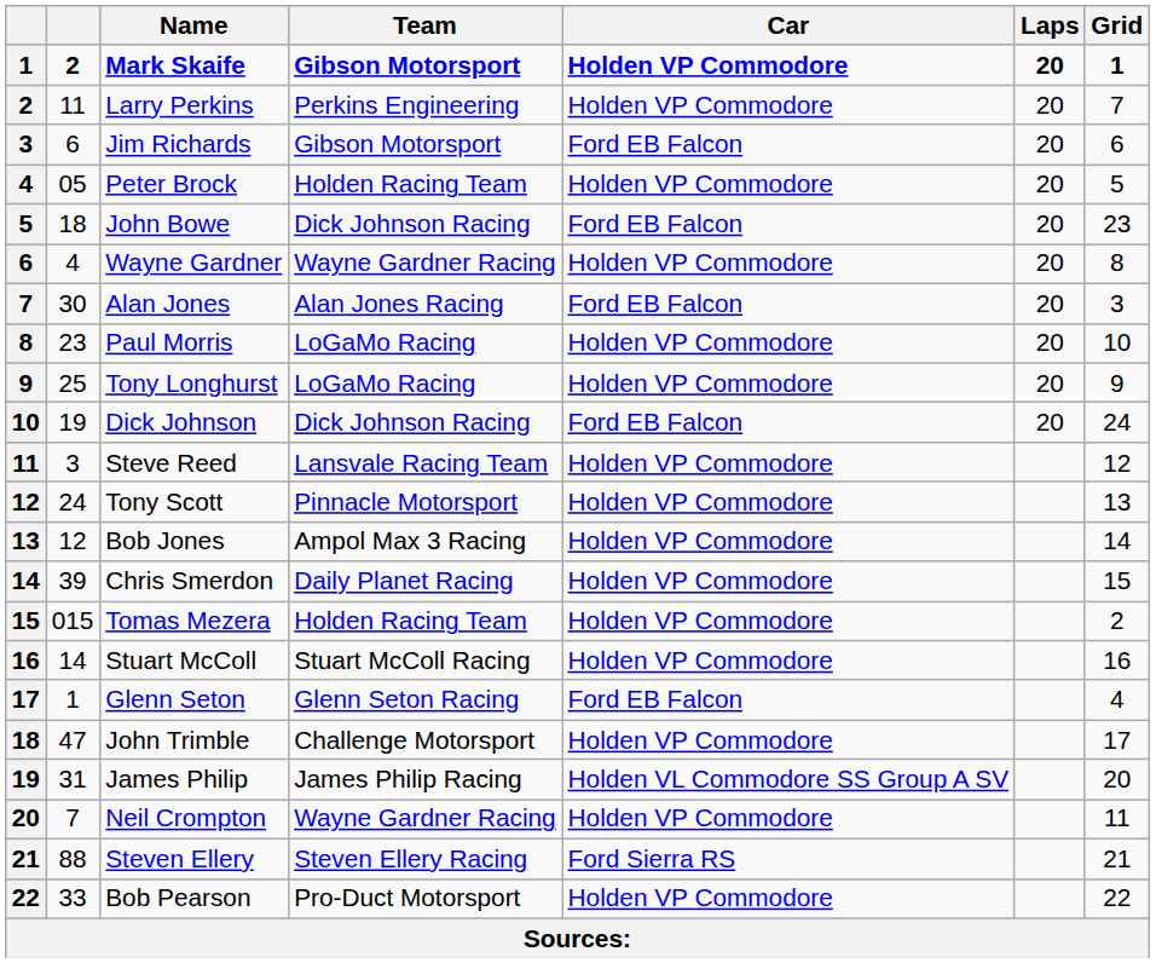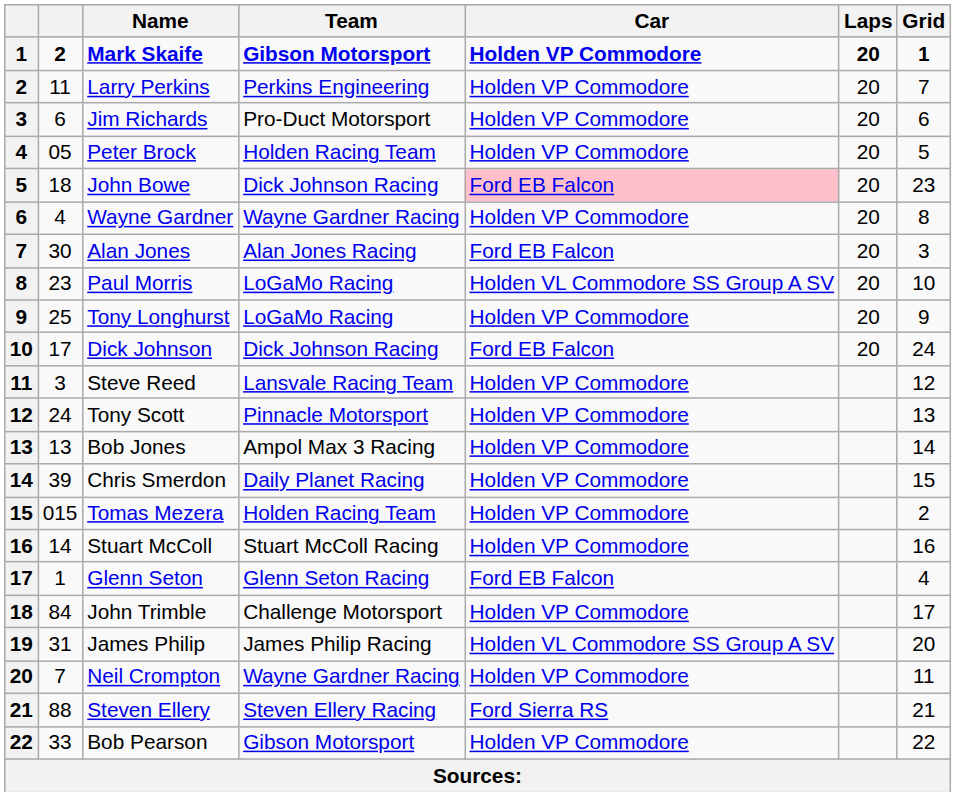 <table class="wikitable" style="font-size: 85%">
 <tr>
 <th></th>
 <th></th>
 <th>Name</th>
 <th>Team</th>
 <th>Car</th>
 <th>Laps</th>
 <th>Grid</th>
 </tr>
 <tr>
 <th>1</th>
 <td align="center"><strong>2</strong></td>
 <td> <strong><a href='#'>Mark Skaife</a></strong></td>
 <td><strong><a href='#'>Gibson Motorsport</a></strong></td>
 <td><strong><a href='#'>Holden VP Commodore</a></strong></td>
 <td align="center"><strong>20</strong></td>
 <td align="center"><strong>1</strong></td>
 </tr>
 <tr>
 <th>2</th>
 <td align="center">11</td>
 <td> <a href='#'>Larry Perkins</a></td>
 <td><a href='#'>Perkins Engineering</a></td>
 <td><a href='#'>Holden VP Commodore</a></td>
 <td align="center">20</td>
 <td align="center">7</td>
 </tr>
 <tr>
 <th>3</th>
 <td align="center">6</td>
 <td> <a href='#'>Jim Richards</a></td>
-<td><a href='#'>Gibson Motorsport</a></td>
-<td><a href='#'>Ford EB Falcon</a></td>
+<td>Pro-Duct Motorsport</td>
+<td><a href='#'>Holden VP Commodore</a></td>
 <td align="center">20</td>
 <td align="center">6</td>
 </tr>
 <tr>
 <th>4</th>
 <td align="center">05</td>
 <td> <a href='#'>Peter Brock</a></td>
 <td><a href='#'>Holden Racing Team</a></td>
 <td><a href='#'>Holden VP Commodore</a></td>
 <td align="center">20</td>
 <td align="center">5</td>
 </tr>
 <tr>
 <th>5</th>
 <td align="center">18</td>
 <td> <a href='#'>John Bowe</a></td>
 <td><a href='#'>Dick Johnson Racing</a></td>
-<td><a href='#'>Ford EB Falcon</a></td>
+<td style="background: pink;"><a href='#'>Ford EB Falcon</a></td>
 <td align="center">20</td>
 <td align="center">23</td>
 </tr>
 <tr>
 <th>6</th>
 <td align="center">4</td>
 <td> <a href='#'>Wayne Gardner</a></td>
 <td><a href='#'>Wayne Gardner Racing</a></td>
 <td><a href='#'>Holden VP Commodore</a></td>
 <td align="center">20</td>
 <td align="center">8</td>
 </tr>
 <tr>
 <th>7</th>
 <td align="center">30</td>
 <td> <a href='#'>Alan Jones</a></td>
 <td><a href='#'>Alan Jones Racing</a></td>
 <td><a href='#'>Ford EB Falcon</a></td>
 <td align="center">20</td>
 <td align="center">3</td>
 </tr>
 <tr>
 <th>8</th>
 <td align="center">23</td>
 <td> <a href='#'>Paul Morris</a></td>
 <td><a href='#'>LoGaMo Racing</a></td>
-<td><a href='#'>Holden VP Commodore</a></td>
+<td><a href='#'>Holden VL Commodore SS Group A SV</a></td>
 <td align="center">20</td>
 <td align="center">10</td>
 </tr>
 <tr>
 <th>9</th>
 <td align="center">25</td>
 <td> <a href='#'>Tony Longhurst</a></td>
 <td><a href='#'>LoGaMo Racing</a></td>
 <td><a href='#'>Holden VP Commodore</a></td>
 <td align="center">20</td>
 <td align="center">9</td>
 </tr>
 <tr>
 <th>10</th>
-<td align="center">19</td>
+<td align="center">17</td>
 <td> <a href='#'>Dick Johnson</a></td>
 <td><a href='#'>Dick Johnson Racing</a></td>
 <td><a href='#'>Ford EB Falcon</a></td>
 <td align="center">20</td>
 <td align="center">24</td>
 </tr>
 <tr>
 <th>11</th>
 <td align="center">3</td>
 <td> Steve Reed</td>
 <td><a href='#'>Lansvale Racing Team</a></td>
 <td><a href='#'>Holden VP Commodore</a></td>
 <td align="center"></td>
 <td align="center">12</td>
 </tr>
 <tr>
 <th>12</th>
 <td align="center">24</td>
 <td> Tony Scott</td>
 <td><a href='#'>Pinnacle Motorsport</a></td>
 <td><a href='#'>Holden VP Commodore</a></td>
 <td align="center"></td>
 <td align="center">13</td>
 </tr>
 <tr>
 <th>13</th>
-<td align="center">12</td>
+<td align="center">13</td>
 <td> Bob Jones</td>
 <td>Ampol Max 3 Racing</td>
 <td><a href='#'>Holden VP Commodore</a></td>
 <td align="center"></td>
 <td align="center">14</td>
 </tr>
 <tr>
 <th>14</th>
 <td align="center">39</td>
 <td> Chris Smerdon</td>
 <td><a href='#'>Daily Planet Racing</a></td>
 <td><a href='#'>Holden VP Commodore</a></td>
 <td align="center"></td>
 <td align="center">15</td>
 </tr>
 <tr>
 <th>15</th>
 <td align="center">015</td>
 <td> <a href='#'>Tomas Mezera</a></td>
 <td><a href='#'>Holden Racing Team</a></td>
 <td><a href='#'>Holden VP Commodore</a></td>
 <td align="center"></td>
 <td align="center">2</td>
 </tr>
 <tr>
 <th>16</th>
 <td align="center">14</td>
 <td> Stuart McColl</td>
 <td>Stuart McColl Racing</td>
 <td><a href='#'>Holden VP Commodore</a></td>
 <td align="center"></td>
 <td align="center">16</td>
 </tr>
 <tr>
 <th>17</th>
 <td align="center">1</td>
 <td> <a href='#'>Glenn Seton</a></td>
 <td><a href='#'>Glenn Seton Racing</a></td>
 <td><a href='#'>Ford EB Falcon</a></td>
 <td align="center"></td>
 <td align="center">4</td>
 </tr>
 <tr>
 <th>18</th>
-<td align="center">47</td>
+<td align="center">84</td>
 <td> John Trimble</td>
 <td>Challenge Motorsport</td>
 <td><a href='#'>Holden VP Commodore</a></td>
 <td align="center"></td>
 <td align="center">17</td>
 </tr>
 <tr>
 <th>19</th>
 <td align="center">31</td>
 <td> James Philip</td>
 <td>James Philip Racing</td>
 <td><a href='#'>Holden VL Commodore SS Group A SV</a></td>
 <td align="center"></td>
 <td align="center">20</td>
 </tr>
 <tr>
 <th>20</th>
 <td align="center">7</td>
 <td> <a href='#'>Neil Crompton</a></td>
 <td><a href='#'>Wayne Gardner Racing</a></td>
 <td><a href='#'>Holden VP Commodore</a></td>
 <td align="center"></td>
 <td align="center">11</td>
 </tr>
 <tr>
 <th>21</th>
 <td align="center">88</td>
 <td> <a href='#'>Steven Ellery</a></td>
 <td><a href='#'>Steven Ellery Racing</a></td>
 <td><a href='#'>Ford Sierra RS</a></td>
 <td align="center"></td>
 <td align="center">21</td>
 </tr>
 <tr>
 <th>22</th>
 <td align="center">33</td>
 <td> Bob Pearson</td>
-<td>Pro-Duct Motorsport</td>
+<td><a href='#'>Gibson Motorsport</a></td>
 <td><a href='#'>Holden VP Commodore</a></td>
 <td align="center"></td>
 <td align="center">22</td>
 </tr>
 <tr>
 <th colspan="7">Sources:</th>
 </tr>
 <tr>
 </tr>
 </table>
